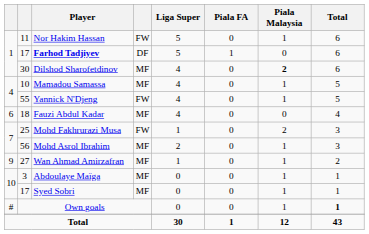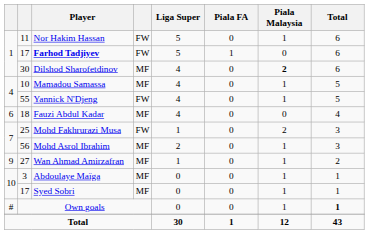 <table class="wikitable sortable" style="font-size: 95%; text-align: center;">
 <tr>
 <th width=10></th>
 <th width=10></th>
 <th scope=col style="width:160px;"><strong>Player</strong></th>
 <th width=10></th>
 <th width=80>Liga Super</th>
 <th width=80>Piala FA</th>
 <th width=80>Piala Malaysia</th>
 <th width=80>Total</th>
 </tr>
 <tr>
 <td rowspan=3>1</td>
 <td>11</td>
 <td align=left> <a href='#'>Nor Hakim Hassan</a></td>
 <td>FW</td>
 <td>5</td>
 <td>0</td>
 <td>1</td>
 <td>6</td>
 </tr>
 <tr>
 <td>17</td>
 <td align=left> <strong><a href='#'>Farhod Tadjiyev</a></strong></td>
-<td>DF</td>
+<td>FW</td>
 <td>5</td>
 <td>1</td>
 <td>0</td>
 <td>6</td>
 </tr>
 <tr>
 <td>30</td>
 <td align=left> <a href='#'>Dilshod Sharofetdinov</a></td>
 <td>MF</td>
 <td>4</td>
 <td>0</td>
 <td><strong>2</strong></td>
 <td>6</td>
 </tr>
 <tr>
 <td rowspan=2>4</td>
 <td>10</td>
 <td align=left> <a href='#'>Mamadou Samassa</a></td>
 <td>MF</td>
 <td>4</td>
 <td>0</td>
 <td>1</td>
 <td>5</td>
 </tr>
 <tr>
 <td>55</td>
 <td align=left> <a href='#'>Yannick N'Djeng</a></td>
 <td>FW</td>
 <td>4</td>
 <td>0</td>
 <td>1</td>
 <td>5</td>
 </tr>
 <tr>
 <td rowspan=1>6</td>
 <td>18</td>
 <td align=left> <a href='#'>Fauzi Abdul Kadar</a></td>
 <td>MF</td>
 <td>4</td>
 <td>0</td>
 <td>0</td>
 <td>4</td>
 </tr>
 <tr>
 <td rowspan=2>7</td>
 <td>25</td>
 <td align=left> <a href='#'>Mohd Fakhrurazi Musa</a></td>
 <td>FW</td>
 <td>1</td>
 <td>0</td>
 <td>2</td>
 <td>3</td>
 </tr>
 <tr>
 <td>56</td>
 <td align=left> <a href='#'>Mohd Asrol Ibrahim</a></td>
 <td>MF</td>
 <td>2</td>
 <td>0</td>
 <td>1</td>
 <td>3</td>
 </tr>
 <tr>
 <td rowspan=1>9</td>
 <td>27</td>
 <td align=left> <a href='#'>Wan Ahmad Amirzafran</a></td>
 <td>MF</td>
 <td>1</td>
 <td>0</td>
 <td>1</td>
 <td>2</td>
 </tr>
 <tr>
 <td rowspan=2>10</td>
 <td>3</td>
 <td align=left> <a href='#'>Abdoulaye Maïga</a></td>
 <td>MF</td>
 <td>0</td>
 <td>0</td>
 <td>1</td>
 <td>1</td>
 </tr>
 <tr>
 <td>17</td>
 <td align=left> <a href='#'>Syed Sobri</a></td>
 <td>MF</td>
 <td>0</td>
 <td>0</td>
 <td>1</td>
 <td>1</td>
 </tr>
 <tr>
 <td>#</td>
 <td colspan="3"><a href='#'>Own goals</a></td>
 <td>0</td>
 <td>0</td>
 <td>1</td>
 <td><strong>1</strong></td>
 </tr>
 <tr>
 </tr>
 <tr class="sortbottom">
 <td colspan=4><strong>Total</strong></td>
 <td><strong>30</strong></td>
 <td><strong>1</strong></td>
 <td><strong>12</strong></td>
 <td><strong>43</strong></td>
 </tr>
 </table>
